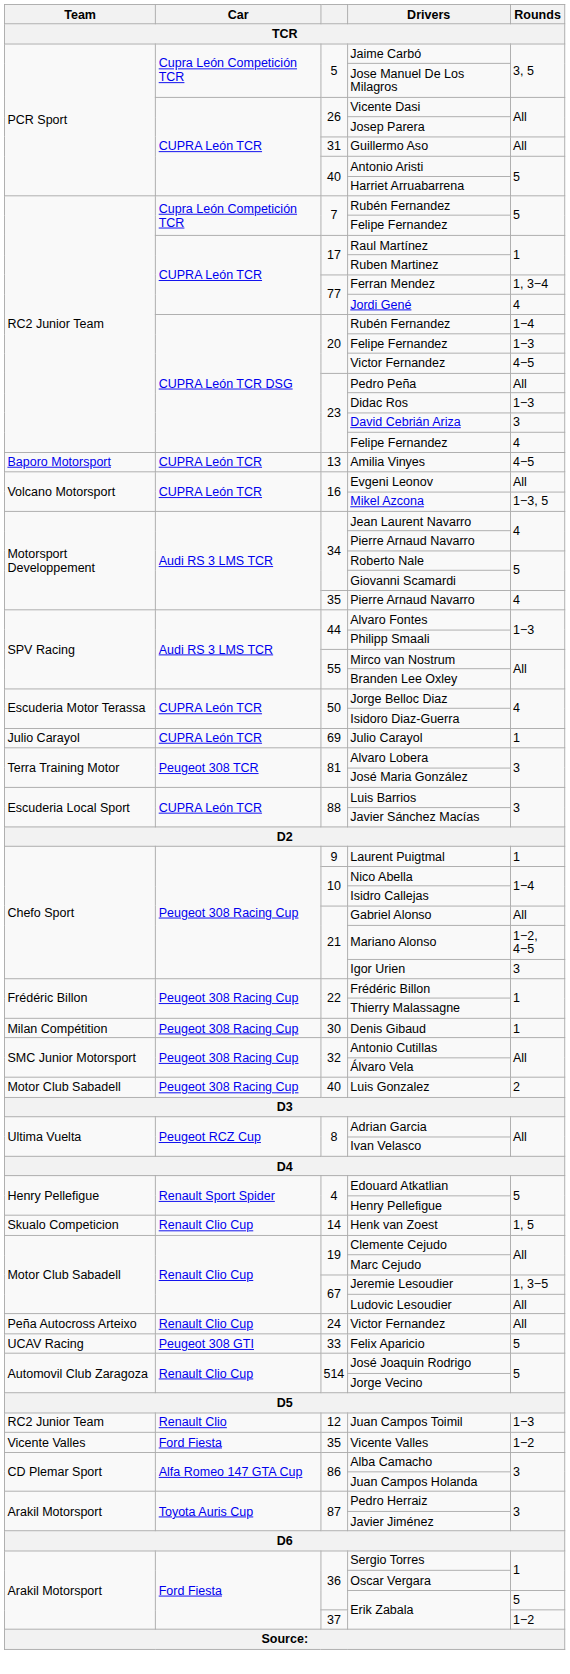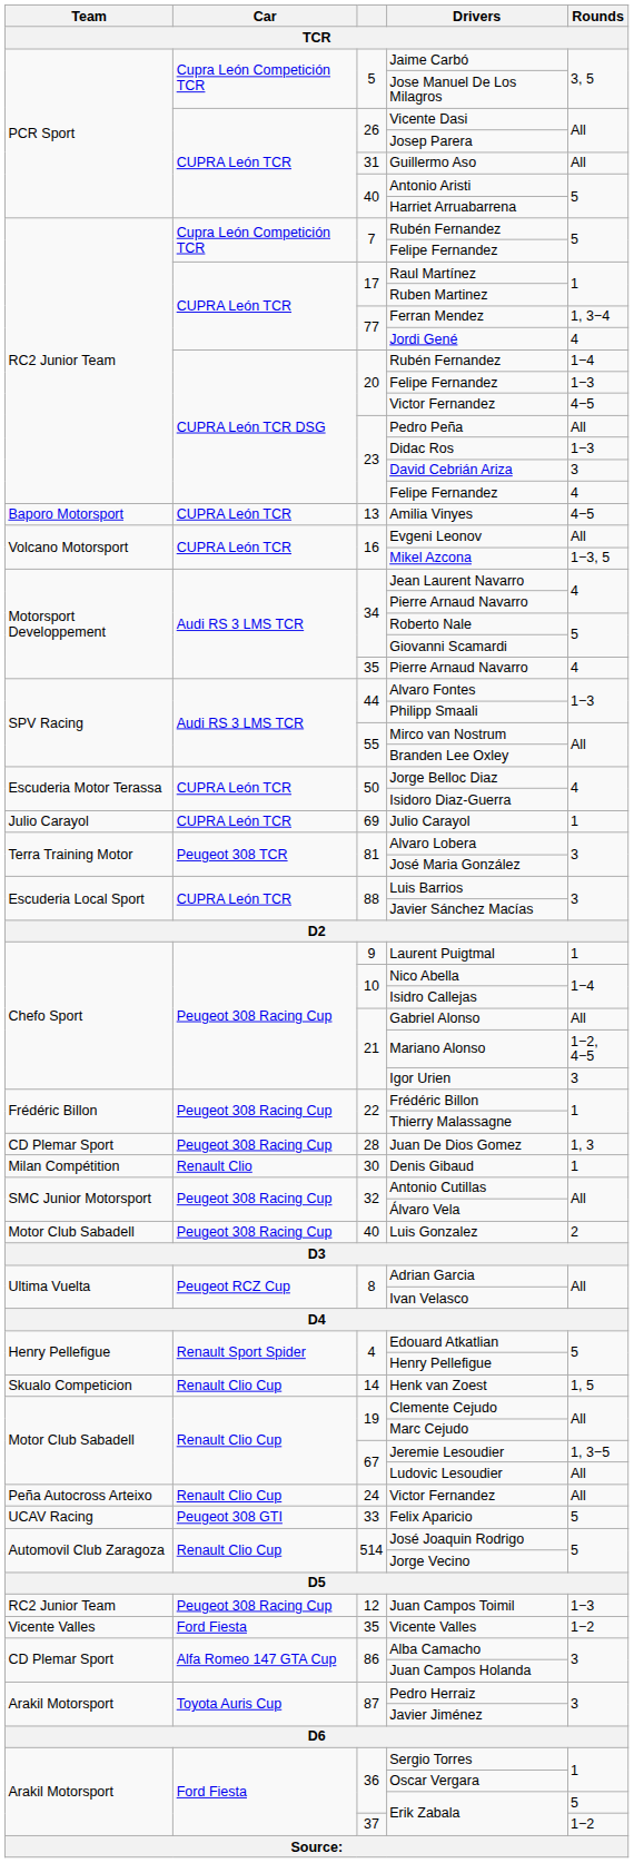 <table class="wikitable" style="font-size: 85%">
 <tr>
 <th>Team</th>
 <th>Car</th>
 <th></th>
 <th>Drivers</th>
 <th>Rounds</th>
 </tr>
 <tr>
 <th colspan=5>TCR</th>
 </tr>
 <tr>
 <td rowspan=7> PCR Sport</td>
 <td rowspan=2><a href='#'>Cupra León Competición TCR</a></td>
 <td rowspan=2 align=center>5</td>
 <td> Jaime Carbó</td>
 <td rowspan=2>3, 5</td>
 </tr>
 <tr>
 <td> Jose Manuel De Los Milagros</td>
 </tr>
 <tr>
 <td rowspan=5><a href='#'>CUPRA León TCR</a></td>
 <td rowspan=2 align=center>26</td>
 <td> Vicente Dasi</td>
 <td rowspan=2>All</td>
 </tr>
 <tr>
 <td> Josep Parera</td>
 </tr>
 <tr>
 <td align=center>31</td>
 <td> Guillermo Aso</td>
 <td>All</td>
 </tr>
 <tr>
 <td rowspan=2 align=center>40</td>
 <td> Antonio Aristi</td>
 <td rowspan=2>5</td>
 </tr>
 <tr>
 <td> Harriet Arruabarrena</td>
 </tr>
 <tr>
 <td rowspan=13> RC2 Junior Team</td>
 <td rowspan=2><a href='#'>Cupra León Competición TCR</a></td>
 <td rowspan=2 align=center>7</td>
 <td> Rubén Fernandez</td>
 <td rowspan=2>5</td>
 </tr>
 <tr>
 <td> Felipe Fernandez</td>
 </tr>
 <tr>
 <td rowspan=4><a href='#'>CUPRA León TCR</a></td>
 <td rowspan=2 align=center>17</td>
 <td> Raul Martínez</td>
 <td rowspan=2>1</td>
 </tr>
 <tr>
 <td> Ruben Martinez</td>
 </tr>
 <tr>
 <td rowspan=2 align=center>77</td>
 <td> Ferran Mendez</td>
 <td>1, 3−4</td>
 </tr>
 <tr>
 <td> <a href='#'>Jordi Gené</a></td>
 <td>4</td>
 </tr>
 <tr>
 <td rowspan=7><a href='#'>CUPRA León TCR DSG</a></td>
 <td rowspan=3 align=center>20</td>
 <td> Rubén Fernandez</td>
 <td>1−4</td>
 </tr>
 <tr>
 <td> Felipe Fernandez</td>
 <td>1−3</td>
 </tr>
 <tr>
 <td> Victor Fernandez</td>
 <td>4−5</td>
 </tr>
 <tr>
 <td rowspan=4 align=center>23</td>
 <td> Pedro Peña</td>
 <td>All</td>
 </tr>
 <tr>
 <td> Didac Ros</td>
 <td>1−3</td>
 </tr>
 <tr>
 <td> <a href='#'>David Cebrián Ariza</a></td>
 <td>3</td>
 </tr>
 <tr>
 <td> Felipe Fernandez</td>
 <td>4</td>
 </tr>
 <tr>
 <td> <a href='#'>Baporo Motorsport</a></td>
 <td><a href='#'>CUPRA León TCR</a></td>
 <td align=center>13</td>
 <td> Amilia Vinyes</td>
 <td>4−5</td>
 </tr>
 <tr>
 <td rowspan=2> Volcano Motorsport</td>
 <td rowspan=2><a href='#'>CUPRA León TCR</a></td>
 <td rowspan=2 align=center>16</td>
 <td> Evgeni Leonov</td>
 <td>All</td>
 </tr>
 <tr>
 <td> <a href='#'>Mikel Azcona</a></td>
 <td>1−3, 5</td>
 </tr>
 <tr>
 <td rowspan=5> Motorsport Developpement</td>
 <td rowspan=5><a href='#'>Audi RS 3 LMS TCR</a></td>
 <td rowspan=4 align=center>34</td>
 <td> Jean Laurent Navarro</td>
 <td rowspan=2>4</td>
 </tr>
 <tr>
 <td> Pierre Arnaud Navarro</td>
 </tr>
 <tr>
 <td> Roberto Nale</td>
 <td rowspan=2>5</td>
 </tr>
 <tr>
 <td> Giovanni Scamardi</td>
 </tr>
 <tr>
 <td align=center>35</td>
 <td> Pierre Arnaud Navarro</td>
 <td>4</td>
 </tr>
 <tr>
 <td rowspan=4> SPV Racing</td>
 <td rowspan=4><a href='#'>Audi RS 3 LMS TCR</a></td>
 <td rowspan=2 align=center>44</td>
 <td> Alvaro Fontes</td>
 <td rowspan=2>1−3</td>
 </tr>
 <tr>
 <td> Philipp Smaali</td>
 </tr>
 <tr>
 <td rowspan=2 align=center>55</td>
 <td> Mirco van Nostrum</td>
 <td rowspan=2>All</td>
 </tr>
 <tr>
 <td> Branden Lee Oxley</td>
 </tr>
 <tr>
 <td rowspan=2> Escuderia Motor Terassa</td>
 <td rowspan=2><a href='#'>CUPRA León TCR</a></td>
 <td rowspan=2 align=center>50</td>
 <td> Jorge Belloc Diaz</td>
 <td rowspan=2>4</td>
 </tr>
 <tr>
 <td> Isidoro Diaz-Guerra</td>
 </tr>
 <tr>
 <td> Julio Carayol</td>
 <td><a href='#'>CUPRA León TCR</a></td>
 <td align=center>69</td>
 <td> Julio Carayol</td>
 <td>1</td>
 </tr>
 <tr>
 <td rowspan=2> Terra Training Motor</td>
 <td rowspan=2><a href='#'>Peugeot 308 TCR</a></td>
 <td rowspan=2 align=center>81</td>
 <td> Alvaro Lobera</td>
 <td rowspan=2>3</td>
 </tr>
 <tr>
 <td> José Maria González</td>
 </tr>
 <tr>
 <td rowspan=2> Escuderia Local Sport</td>
 <td rowspan=2><a href='#'>CUPRA León TCR</a></td>
 <td rowspan=2 align=center>88</td>
 <td> Luis Barrios</td>
 <td rowspan=2>3</td>
 </tr>
 <tr>
 <td> Javier Sánchez Macías</td>
 </tr>
 <tr>
 <th colspan=5>D2</th>
 </tr>
 <tr>
 <td rowspan=6> Chefo Sport</td>
 <td rowspan=6><a href='#'>Peugeot 308 Racing Cup</a></td>
 <td align=center>9</td>
 <td> Laurent Puigtmal</td>
 <td>1</td>
 </tr>
 <tr>
 <td rowspan=2 align=center>10</td>
 <td> Nico Abella</td>
 <td rowspan=2>1−4</td>
 </tr>
 <tr>
 <td> Isidro Callejas</td>
 </tr>
 <tr>
 <td rowspan=3 align=center>21</td>
 <td> Gabriel Alonso</td>
 <td>All</td>
 </tr>
 <tr>
 <td> Mariano Alonso</td>
 <td>1−2, 4−5</td>
 </tr>
 <tr>
 <td> Igor Urien</td>
 <td>3</td>
 </tr>
 <tr>
 <td rowspan=2> Frédéric Billon</td>
 <td rowspan=2><a href='#'>Peugeot 308 Racing Cup</a></td>
 <td rowspan=2 align=center>22</td>
 <td> Frédéric Billon</td>
 <td rowspan=2>1</td>
 </tr>
 <tr>
 <td> Thierry Malassagne</td>
 </tr>
 <tr>
+<td> CD Plemar Sport</td>
+<td><a href='#'>Peugeot 308 Racing Cup</a></td>
+<td align=center>28</td>
+<td> Juan De Dios Gomez</td>
+<td>1, 3</td>
+</tr>
+<tr>
 <td> Milan Compétition</td>
-<td><a href='#'>Peugeot 308 Racing Cup</a></td>
+<td><a href='#'>Renault Clio</a></td>
 <td align=center>30</td>
 <td> Denis Gibaud</td>
 <td>1</td>
 </tr>
 <tr>
 <td rowspan=2> SMC Junior Motorsport</td>
 <td rowspan=2><a href='#'>Peugeot 308 Racing Cup</a></td>
 <td rowspan=2 align=center>32</td>
 <td> Antonio Cutillas</td>
 <td rowspan=2>All</td>
 </tr>
 <tr>
 <td> Álvaro Vela</td>
 </tr>
 <tr>
 <td> Motor Club Sabadell</td>
 <td><a href='#'>Peugeot 308 Racing Cup</a></td>
 <td align=center>40</td>
 <td> Luis Gonzalez</td>
 <td>2</td>
 </tr>
 <tr>
 <th colspan=5>D3</th>
 </tr>
 <tr>
 <td rowspan=2> Ultima Vuelta</td>
 <td rowspan=2><a href='#'>Peugeot RCZ Cup</a></td>
 <td rowspan=2 align=center>8</td>
 <td> Adrian Garcia</td>
 <td rowspan=2>All</td>
 </tr>
 <tr>
 <td> Ivan Velasco</td>
 </tr>
 <tr>
 <th colspan=5>D4</th>
 </tr>
 <tr>
 <td rowspan=2> Henry Pellefigue</td>
 <td rowspan=2><a href='#'>Renault Sport Spider</a></td>
 <td rowspan=2 align=center>4</td>
 <td> Edouard Atkatlian</td>
 <td rowspan=2>5</td>
 </tr>
 <tr>
 <td> Henry Pellefigue</td>
 </tr>
 <tr>
 <td> Skualo Competicion</td>
 <td><a href='#'>Renault Clio Cup</a></td>
 <td align=center>14</td>
 <td> Henk van Zoest</td>
 <td>1, 5</td>
 </tr>
 <tr>
 <td rowspan=4> Motor Club Sabadell</td>
 <td rowspan=4><a href='#'>Renault Clio Cup</a></td>
 <td rowspan=2 align=center>19</td>
 <td> Clemente Cejudo</td>
 <td rowspan=2>All</td>
 </tr>
 <tr>
 <td> Marc Cejudo</td>
 </tr>
 <tr>
 <td rowspan=2 align=center>67</td>
 <td> Jeremie Lesoudier</td>
 <td>1, 3−5</td>
 </tr>
 <tr>
 <td> Ludovic Lesoudier</td>
 <td>All</td>
 </tr>
 <tr>
 <td> Peña Autocross Arteixo</td>
 <td><a href='#'>Renault Clio Cup</a></td>
 <td align=center>24</td>
 <td> Victor Fernandez</td>
 <td>All</td>
 </tr>
 <tr>
 <td> UCAV Racing</td>
 <td><a href='#'>Peugeot 308 GTI</a></td>
 <td align=center>33</td>
 <td> Felix Aparicio</td>
 <td>5</td>
 </tr>
 <tr>
 <td rowspan=2> Automovil Club Zaragoza</td>
 <td rowspan=2><a href='#'>Renault Clio Cup</a></td>
 <td rowspan=2 align=center>514</td>
 <td> José Joaquin Rodrigo</td>
 <td rowspan=2>5</td>
 </tr>
 <tr>
 <td> Jorge Vecino</td>
 </tr>
 <tr>
 <th colspan=5>D5</th>
 </tr>
 <tr>
 <td> RC2 Junior Team</td>
-<td><a href='#'>Renault Clio</a></td>
+<td><a href='#'>Peugeot 308 Racing Cup</a></td>
 <td align=center>12</td>
 <td> Juan Campos Toimil</td>
 <td>1−3</td>
 </tr>
 <tr>
 <td> Vicente Valles</td>
 <td><a href='#'>Ford Fiesta</a></td>
 <td align=center>35</td>
 <td> Vicente Valles</td>
 <td>1−2</td>
 </tr>
 <tr>
 <td rowspan=2> CD Plemar Sport</td>
 <td rowspan=2><a href='#'>Alfa Romeo 147 GTA Cup</a></td>
 <td rowspan=2 align=center>86</td>
 <td> Alba Camacho</td>
 <td rowspan=2>3</td>
 </tr>
 <tr>
 <td> Juan Campos Holanda</td>
 </tr>
 <tr>
 <td rowspan=2> Arakil Motorsport</td>
 <td rowspan=2><a href='#'>Toyota Auris Cup</a></td>
 <td rowspan=2 align=center>87</td>
 <td> Pedro Herraiz</td>
 <td rowspan=2>3</td>
 </tr>
 <tr>
 <td> Javier Jiménez</td>
 </tr>
 <tr>
 <th colspan=5>D6</th>
 </tr>
 <tr>
 <td rowspan=4> Arakil Motorsport</td>
 <td rowspan=4><a href='#'>Ford Fiesta</a></td>
 <td rowspan=3 align=center>36</td>
 <td> Sergio Torres</td>
 <td rowspan=2>1</td>
 </tr>
 <tr>
 <td> Oscar Vergara</td>
 </tr>
 <tr>
 <td rowspan=2> Erik Zabala</td>
 <td>5</td>
 </tr>
 <tr>
 <td align=center>37</td>
 <td>1−2</td>
 </tr>
 <tr>
 <th colspan=5>Source:</th>
 </tr>
 </table>
